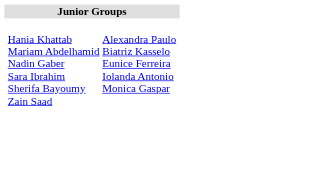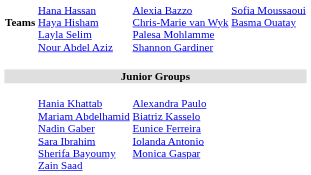 <table>
 <tr bgcolor="DFDFDF">
+</tr>
+<tr>
+<th scope=row style="text-align:left">Teams</th>
+<td valign="top"><br><a href='#'>Hana Hassan</a><br><a href='#'>Haya Hisham</a><br><a href='#'>Layla Selim</a><br><a href='#'>Nour Abdel Aziz</a></td>
+<td valign="top"><br><a href='#'>Alexia Bazzo</a><br><a href='#'>Chris-Marie van Wyk</a><br><a href='#'>Palesa Mohlamme</a><br><a href='#'>Shannon Gardiner</a></td>
+<td valign="top"><br><a href='#'>Sofia Moussaoui</a><br><a href='#'>Basma Ouatay</a></td>
 </tr>
 <tr>
 <th scope=row style="text-align:left"></th>
 <td></td>
 <td></td>
 <td></td>
 </tr>
 <tr>
 <th scope=row style="text-align:left"></th>
 <td></td>
 <td></td>
 <td></td>
 </tr>
 <tr>
 <th scope=row style="text-align:left"></th>
 <td></td>
 <td></td>
 <td></td>
 </tr>
 <tr>
 <th scope=row style="text-align:left"></th>
 <td></td>
 <td></td>
 <td></td>
 </tr>
 <tr>
 <th scope=row style="text-align:left"></th>
 <td></td>
 <td></td>
 <td></td>
 </tr>
 <tr bgcolor="DFDFDF">
 <td colspan="4" align="center"><strong>Junior Groups</strong></td>
 </tr>
 <tr>
 <th scope=row style="text-align:left"></th>
 <td valign="top"><br><a href='#'>Hania Khattab</a><br><a href='#'>Mariam Abdelhamid</a><br><a href='#'>Nadin Gaber</a><br><a href='#'>Sara Ibrahim</a><br><a href='#'>Sherifa Bayoumy</a><br><a href='#'>Zain Saad</a></td>
 <td valign="top"><br><a href='#'>Alexandra Paulo</a><br><a href='#'>Biatriz Kasselo</a><br><a href='#'>Eunice Ferreira</a><br><a href='#'>Iolanda Antonio</a><br><a href='#'>Monica Gaspar</a></td>
 <td valign="top"></td>
 </tr>
 </table>
